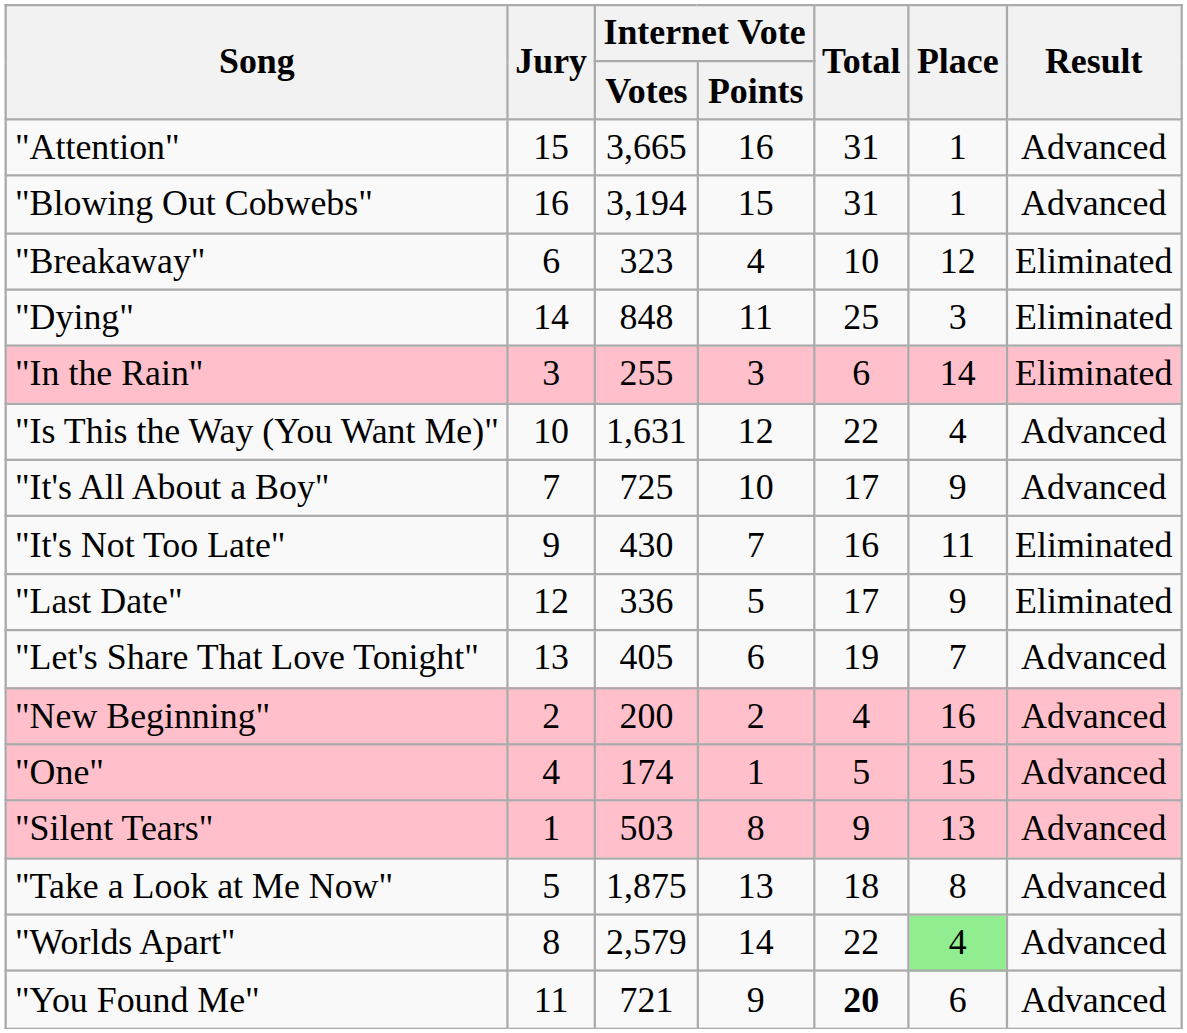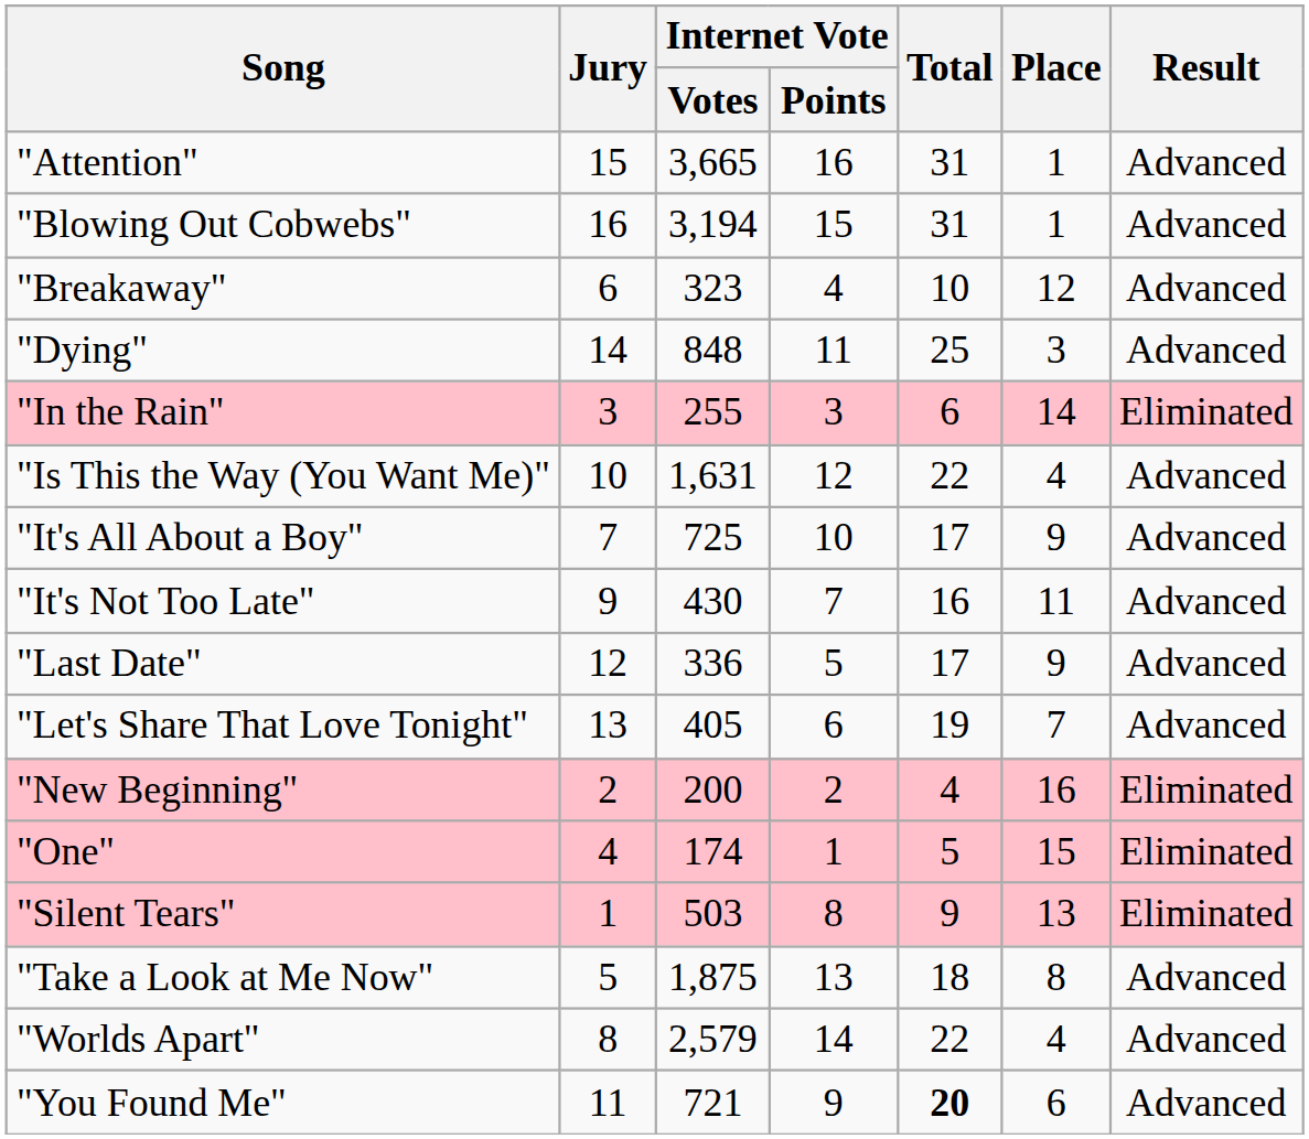 <table class="sortable wikitable" style="margin: 1em auto 1em auto; text-align:center;">
 <tr>
 <th rowspan="2">Song</th>
 <th rowspan="2">Jury</th>
 <th colspan="2">Internet Vote</th>
 <th rowspan="2">Total</th>
 <th rowspan="2">Place</th>
 <th rowspan="2">Result</th>
 </tr>
 <tr>
 <th>Votes</th>
 <th>Points</th>
 </tr>
 <tr>
 <td align="left">"Attention"</td>
 <td>15</td>
 <td>3,665</td>
 <td>16</td>
 <td>31</td>
 <td>1</td>
 <td>Advanced</td>
 </tr>
 <tr>
 <td align="left">"Blowing Out Cobwebs"</td>
 <td>16</td>
 <td>3,194</td>
 <td>15</td>
 <td>31</td>
 <td>1</td>
 <td>Advanced</td>
 </tr>
 <tr>
 <td align="left">"Breakaway"</td>
 <td>6</td>
 <td>323</td>
 <td>4</td>
 <td>10</td>
 <td>12</td>
-<td>Eliminated</td>
+<td>Advanced</td>
 </tr>
 <tr>
 <td align="left">"Dying"</td>
 <td>14</td>
 <td>848</td>
 <td>11</td>
 <td>25</td>
 <td>3</td>
-<td>Eliminated</td>
+<td>Advanced</td>
 </tr>
 <tr style="background:pink;">
 <td align="left">"In the Rain"</td>
 <td>3</td>
 <td>255</td>
 <td>3</td>
 <td>6</td>
 <td>14</td>
 <td>Eliminated</td>
 </tr>
 <tr>
 <td align="left">"Is This the Way (You Want Me)"</td>
 <td>10</td>
 <td>1,631</td>
 <td>12</td>
 <td>22</td>
 <td>4</td>
 <td>Advanced</td>
 </tr>
 <tr>
 <td align="left">"It's All About a Boy"</td>
 <td>7</td>
 <td>725</td>
 <td>10</td>
 <td>17</td>
 <td>9</td>
 <td>Advanced</td>
 </tr>
 <tr>
 <td align="left">"It's Not Too Late"</td>
 <td>9</td>
 <td>430</td>
 <td>7</td>
 <td>16</td>
 <td>11</td>
-<td>Eliminated</td>
+<td>Advanced</td>
 </tr>
 <tr>
 <td align="left">"Last Date"</td>
 <td>12</td>
 <td>336</td>
 <td>5</td>
 <td>17</td>
 <td>9</td>
-<td>Eliminated</td>
+<td>Advanced</td>
 </tr>
 <tr>
 <td align="left">"Let's Share That Love Tonight"</td>
 <td>13</td>
 <td>405</td>
 <td>6</td>
 <td>19</td>
 <td>7</td>
 <td>Advanced</td>
 </tr>
 <tr style="background:pink;">
 <td align="left">"New Beginning"</td>
 <td>2</td>
 <td>200</td>
 <td>2</td>
 <td>4</td>
 <td>16</td>
-<td>Advanced</td>
+<td>Eliminated</td>
 </tr>
 <tr style="background:pink;">
 <td align="left">"One"</td>
 <td>4</td>
 <td>174</td>
 <td>1</td>
 <td>5</td>
 <td>15</td>
-<td>Advanced</td>
+<td>Eliminated</td>
 </tr>
 <tr style="background:pink;">
 <td align="left">"Silent Tears"</td>
 <td>1</td>
 <td>503</td>
 <td>8</td>
 <td>9</td>
 <td>13</td>
-<td>Advanced</td>
+<td>Eliminated</td>
 </tr>
 <tr>
 <td align="left">"Take a Look at Me Now"</td>
 <td>5</td>
 <td>1,875</td>
 <td>13</td>
 <td>18</td>
 <td>8</td>
 <td>Advanced</td>
 </tr>
 <tr>
 <td align="left">"Worlds Apart"</td>
 <td>8</td>
 <td>2,579</td>
 <td>14</td>
 <td>22</td>
-<td style="background: lightgreen;">4</td>
+<td>4</td>
 <td>Advanced</td>
 </tr>
 <tr>
 <td align="left">"You Found Me"</td>
 <td>11</td>
 <td>721</td>
 <td>9</td>
 <td><strong>20</strong></td>
 <td>6</td>
 <td>Advanced</td>
 </tr>
 </table>
